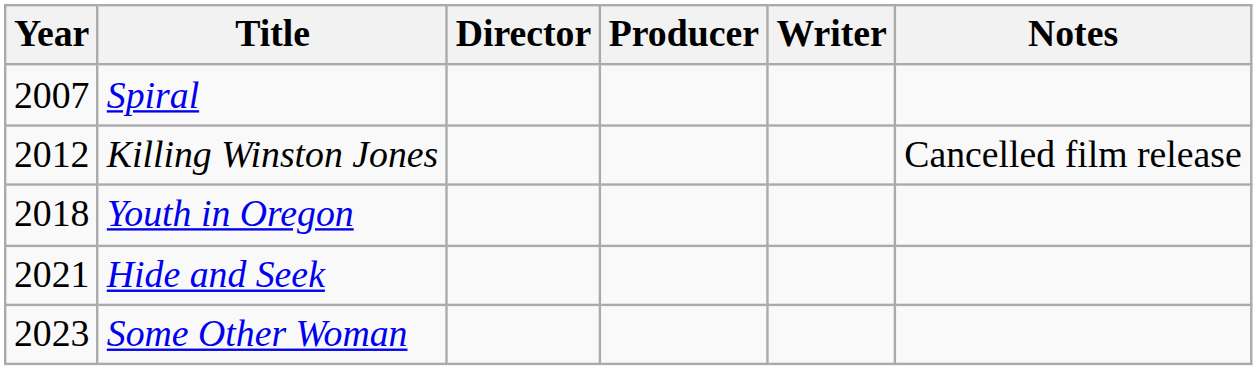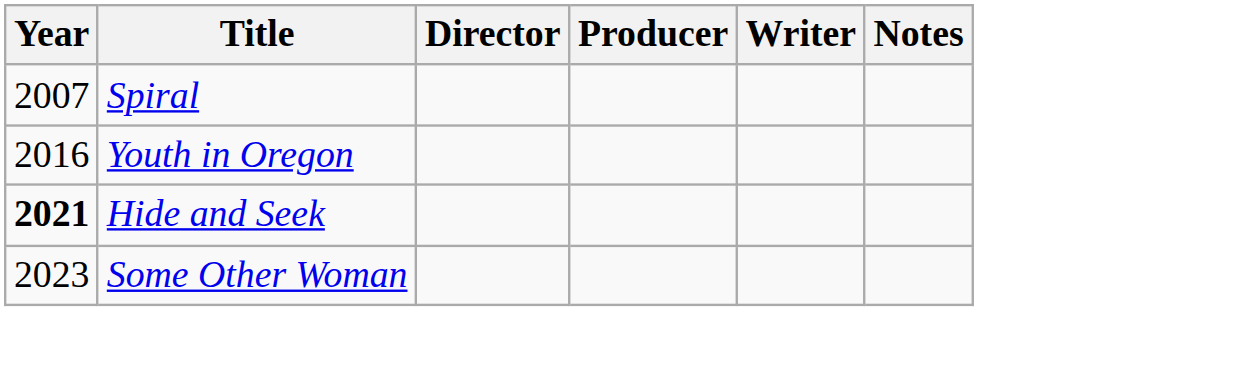 <table class="wikitable sortable">
 <tr>
 <th scope="col">Year</th>
 <th scope="col">Title</th>
 <th scope="col">Director</th>
 <th scope="col">Producer</th>
 <th scope="col">Writer</th>
 <th>Notes</th>
 </tr>
 <tr>
 <td>2007</td>
 <td><em><a href='#'>Spiral</a></em></td>
 <td></td>
 <td></td>
 <td></td>
 <td></td>
 </tr>
 <tr>
-<td>2012</td>
-<td><em>Killing Winston Jones</em></td>
-<td></td>
-<td></td>
-<td></td>
-<td>Cancelled film release</td>
-</tr>
-<tr>
-<td>2018</td>
+<td>2016</td>
 <td><em><a href='#'>Youth in Oregon</a></em></td>
 <td></td>
 <td></td>
 <td></td>
 <td></td>
 </tr>
 <tr>
-<td>2021</td>
+<td><strong>2021</strong></td>
 <td><em><a href='#'>Hide and Seek</a></em></td>
 <td></td>
 <td></td>
 <td></td>
 <td></td>
 </tr>
 <tr>
 <td>2023</td>
 <td><em><a href='#'>Some Other Woman</a></em></td>
 <td></td>
 <td></td>
 <td></td>
 <td></td>
 </tr>
 </table>
